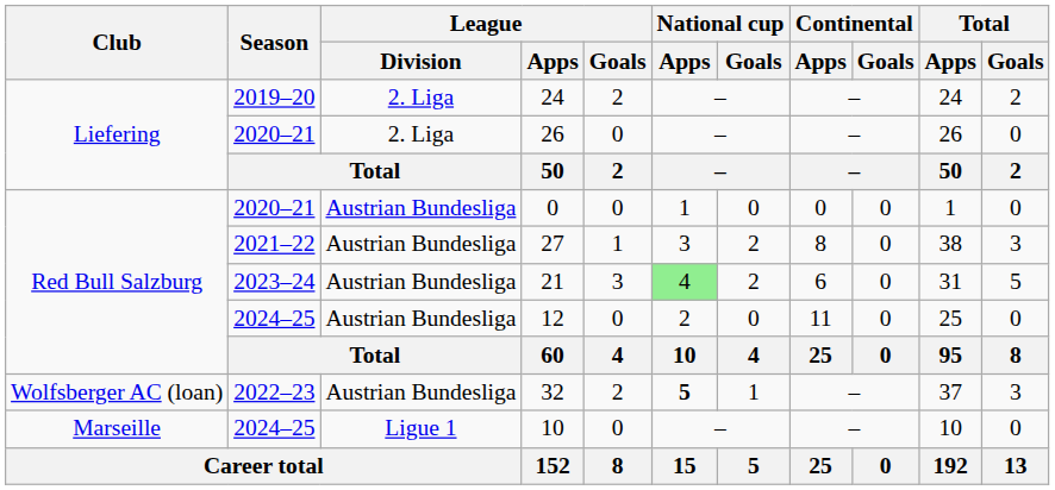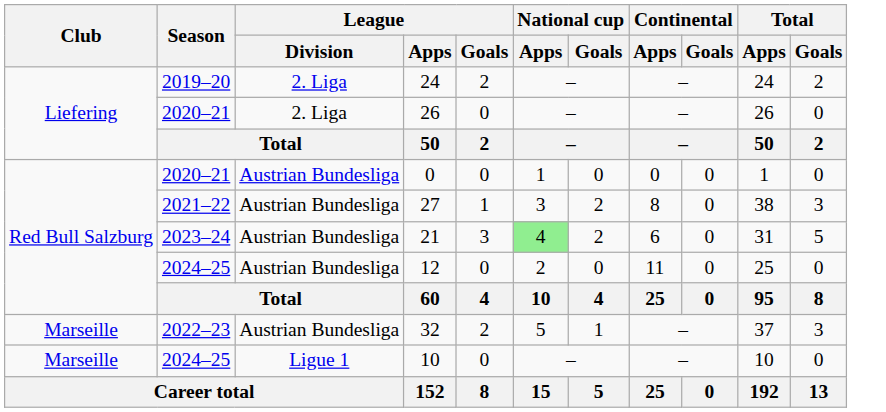 <table class="wikitable" style="text-align:center">
 <tr>
 <th rowspan=2>Club</th>
 <th rowspan=2>Season</th>
 <th colspan=3>League</th>
 <th colspan=2>National cup</th>
 <th colspan=2>Continental</th>
 <th colspan=2>Total</th>
 </tr>
 <tr>
 <th>Division</th>
 <th>Apps</th>
 <th>Goals</th>
 <th>Apps</th>
 <th>Goals</th>
 <th>Apps</th>
 <th>Goals</th>
 <th>Apps</th>
 <th>Goals</th>
 </tr>
 <tr>
 <td rowspan=3><a href='#'>Liefering</a></td>
 <td><a href='#'>2019–20</a></td>
 <td><a href='#'>2. Liga</a></td>
 <td>24</td>
 <td>2</td>
 <td colspan=2>–</td>
 <td colspan=2>–</td>
 <td>24</td>
 <td>2</td>
 </tr>
 <tr>
 <td><a href='#'>2020–21</a></td>
 <td>2. Liga</td>
 <td>26</td>
 <td>0</td>
 <td colspan=2>–</td>
 <td colspan=2>–</td>
 <td>26</td>
 <td>0</td>
 </tr>
 <tr>
 <th colspan=2>Total</th>
 <th>50</th>
 <th>2</th>
 <th colspan=2>–</th>
 <th colspan=2>–</th>
 <th>50</th>
 <th>2</th>
 </tr>
 <tr>
 <td rowspan=5><a href='#'>Red Bull Salzburg</a></td>
 <td><a href='#'>2020–21</a></td>
 <td><a href='#'>Austrian Bundesliga</a></td>
 <td>0</td>
 <td>0</td>
 <td>1</td>
 <td>0</td>
 <td>0</td>
 <td>0</td>
 <td>1</td>
 <td>0</td>
 </tr>
 <tr>
 <td><a href='#'>2021–22</a></td>
 <td>Austrian Bundesliga</td>
 <td>27</td>
 <td>1</td>
 <td>3</td>
 <td>2</td>
 <td>8</td>
 <td>0</td>
 <td>38</td>
 <td>3</td>
 </tr>
 <tr>
 <td><a href='#'>2023–24</a></td>
 <td>Austrian Bundesliga</td>
 <td>21</td>
 <td>3</td>
 <td style="background: lightgreen;">4</td>
 <td>2</td>
 <td>6</td>
 <td>0</td>
 <td>31</td>
 <td>5</td>
 </tr>
 <tr>
 <td><a href='#'>2024–25</a></td>
 <td>Austrian Bundesliga</td>
 <td>12</td>
 <td>0</td>
 <td>2</td>
 <td>0</td>
 <td>11</td>
 <td>0</td>
 <td>25</td>
 <td>0</td>
 </tr>
 <tr>
 <th colspan=2>Total</th>
 <th>60</th>
 <th>4</th>
 <th>10</th>
 <th>4</th>
 <th>25</th>
 <th>0</th>
 <th>95</th>
 <th>8</th>
 </tr>
 <tr>
-<td><a href='#'>Wolfsberger AC</a> (loan)</td>
+<td><a href='#'>Marseille</a></td>
 <td><a href='#'>2022–23</a></td>
 <td>Austrian Bundesliga</td>
 <td>32</td>
 <td>2</td>
-<td><strong>5</strong></td>
+<td>5</td>
 <td>1</td>
 <td colspan=2>–</td>
 <td>37</td>
 <td>3</td>
 </tr>
 <tr>
 <td><a href='#'>Marseille</a></td>
 <td><a href='#'>2024–25</a></td>
 <td><a href='#'>Ligue 1</a></td>
 <td>10</td>
 <td>0</td>
 <td colspan=2>–</td>
 <td colspan=2>–</td>
 <td>10</td>
 <td>0</td>
 </tr>
 <tr>
 <th colspan=3>Career total</th>
 <th>152</th>
 <th>8</th>
 <th>15</th>
 <th>5</th>
 <th>25</th>
 <th>0</th>
 <th>192</th>
 <th>13</th>
 </tr>
 </table>
